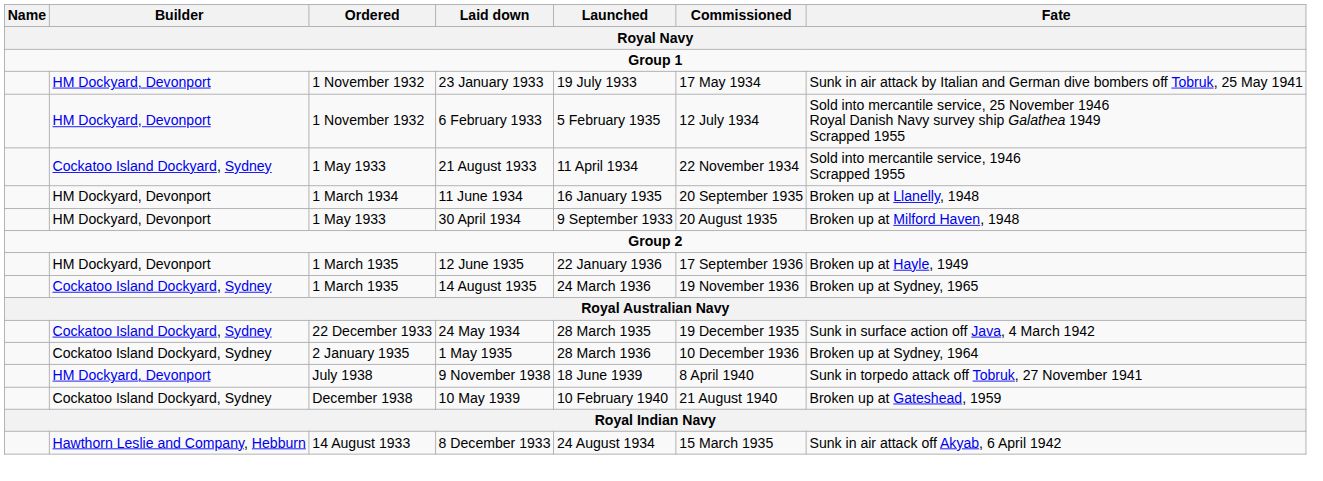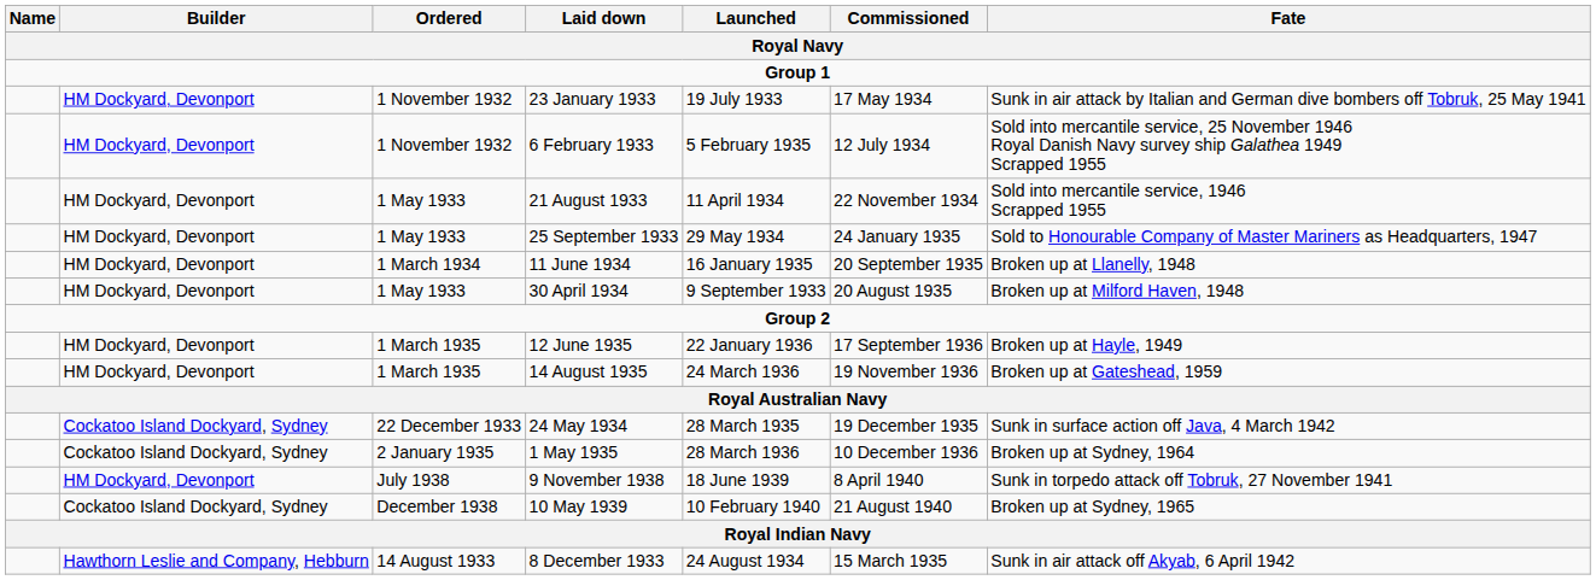 <table class="wikitable">
 <tr>
 <th>Name</th>
 <th>Builder</th>
 <th>Ordered</th>
 <th>Laid down</th>
 <th>Launched</th>
 <th>Commissioned</th>
 <th>Fate</th>
 </tr>
 <tr>
 <th colspan=7 align=center>Royal Navy</th>
 </tr>
 <tr>
 <td colspan=7 align=center><strong>Group 1</strong></td>
 </tr>
 <tr>
 <td></td>
 <td><a href='#'>HM Dockyard, Devonport</a></td>
 <td>1 November 1932</td>
 <td>23 January 1933</td>
 <td>19 July 1933</td>
 <td>17 May 1934</td>
 <td>Sunk in air attack by Italian and German dive bombers off <a href='#'>Tobruk</a>, 25 May 1941</td>
 </tr>
 <tr>
 <td></td>
 <td><a href='#'>HM Dockyard, Devonport</a></td>
 <td>1 November 1932</td>
 <td>6 February 1933</td>
 <td>5 February 1935</td>
 <td>12 July 1934</td>
 <td>Sold into mercantile service, 25 November 1946<br>Royal Danish Navy survey ship <em>Galathea</em> 1949<br>Scrapped 1955</td>
 </tr>
 <tr>
 <td></td>
-<td><a href='#'>Cockatoo Island Dockyard</a>, <a href='#'>Sydney</a></td>
+<td>HM Dockyard, Devonport</td>
 <td>1 May 1933</td>
 <td>21 August 1933</td>
 <td>11 April 1934</td>
 <td>22 November 1934</td>
 <td>Sold into mercantile service, 1946<br>Scrapped 1955</td>
+</tr>
+<tr>
+<td></td>
+<td>HM Dockyard, Devonport</td>
+<td>1 May 1933</td>
+<td>25 September 1933</td>
+<td>29 May 1934</td>
+<td>24 January 1935</td>
+<td>Sold to <a href='#'>Honourable Company of Master Mariners</a> as Headquarters, 1947</td>
 </tr>
 <tr>
 <td></td>
 <td>HM Dockyard, Devonport</td>
 <td>1 March 1934</td>
 <td>11 June 1934</td>
 <td>16 January 1935</td>
 <td>20 September 1935</td>
 <td>Broken up at <a href='#'>Llanelly</a>, 1948</td>
 </tr>
 <tr>
 <td></td>
 <td>HM Dockyard, Devonport</td>
 <td>1 May 1933</td>
 <td>30 April 1934</td>
 <td>9 September 1933</td>
 <td>20 August 1935</td>
 <td>Broken up at <a href='#'>Milford Haven</a>, 1948</td>
 </tr>
 <tr>
 <td colspan=7 align=center><strong>Group 2</strong></td>
 </tr>
 <tr>
 <td></td>
 <td>HM Dockyard, Devonport</td>
 <td>1 March 1935</td>
 <td>12 June 1935</td>
 <td>22 January 1936</td>
 <td>17 September 1936</td>
 <td>Broken up at <a href='#'>Hayle</a>, 1949</td>
 </tr>
 <tr>
 <td></td>
-<td><a href='#'>Cockatoo Island Dockyard</a>, <a href='#'>Sydney</a></td>
+<td>HM Dockyard, Devonport</td>
 <td>1 March 1935</td>
 <td>14 August 1935</td>
 <td>24 March 1936</td>
 <td>19 November 1936</td>
-<td>Broken up at Sydney, 1965</td>
+<td>Broken up at <a href='#'>Gateshead</a>, 1959</td>
 </tr>
 <tr>
 <th colspan=7 align=center>Royal Australian Navy</th>
 </tr>
 <tr>
 <td></td>
 <td><a href='#'>Cockatoo Island Dockyard</a>, <a href='#'>Sydney</a></td>
 <td>22 December 1933</td>
 <td>24 May 1934</td>
 <td>28 March 1935</td>
 <td>19 December 1935</td>
 <td>Sunk in surface action off <a href='#'>Java</a>, 4 March 1942</td>
 </tr>
 <tr>
 <td></td>
 <td>Cockatoo Island Dockyard, Sydney</td>
 <td>2 January 1935</td>
 <td>1 May 1935</td>
 <td>28 March 1936</td>
 <td>10 December 1936</td>
 <td>Broken up at Sydney, 1964</td>
 </tr>
 <tr>
 <td></td>
 <td><a href='#'>HM Dockyard, Devonport</a></td>
 <td>July 1938</td>
 <td>9 November 1938</td>
 <td>18 June 1939</td>
 <td>8 April 1940</td>
 <td>Sunk in torpedo attack off <a href='#'>Tobruk</a>, 27 November 1941</td>
 </tr>
 <tr>
 <td></td>
 <td>Cockatoo Island Dockyard, Sydney</td>
 <td>December 1938</td>
 <td>10 May 1939</td>
 <td>10 February 1940</td>
 <td>21 August 1940</td>
-<td>Broken up at <a href='#'>Gateshead</a>, 1959</td>
+<td>Broken up at Sydney, 1965</td>
 </tr>
 <tr>
 <th colspan=7 align=center>Royal Indian Navy</th>
 </tr>
 <tr>
 <td></td>
 <td><a href='#'>Hawthorn Leslie and Company</a>, <a href='#'>Hebburn</a></td>
 <td>14 August 1933</td>
 <td>8 December 1933</td>
 <td>24 August 1934</td>
 <td>15 March 1935</td>
 <td>Sunk in air attack off <a href='#'>Akyab</a>, 6 April 1942</td>
 </tr>
 </table>
